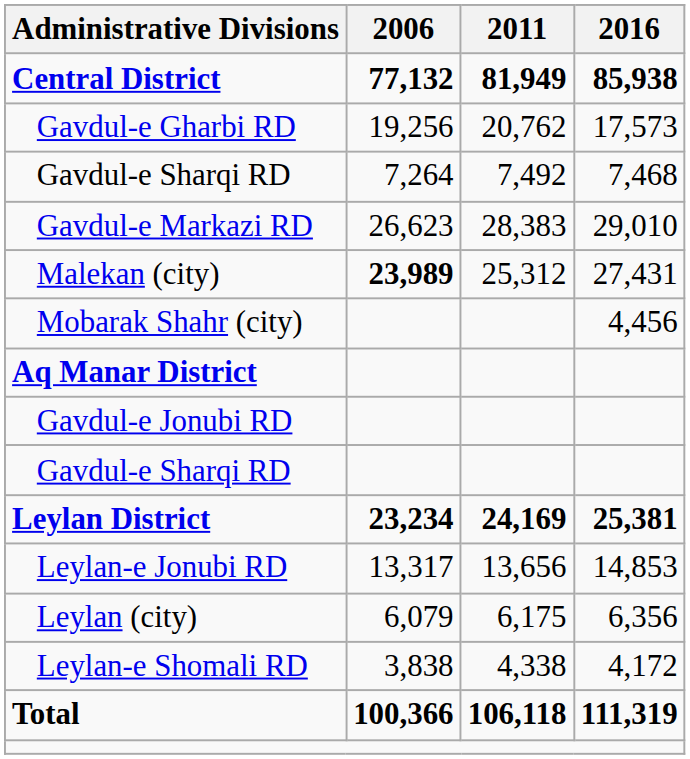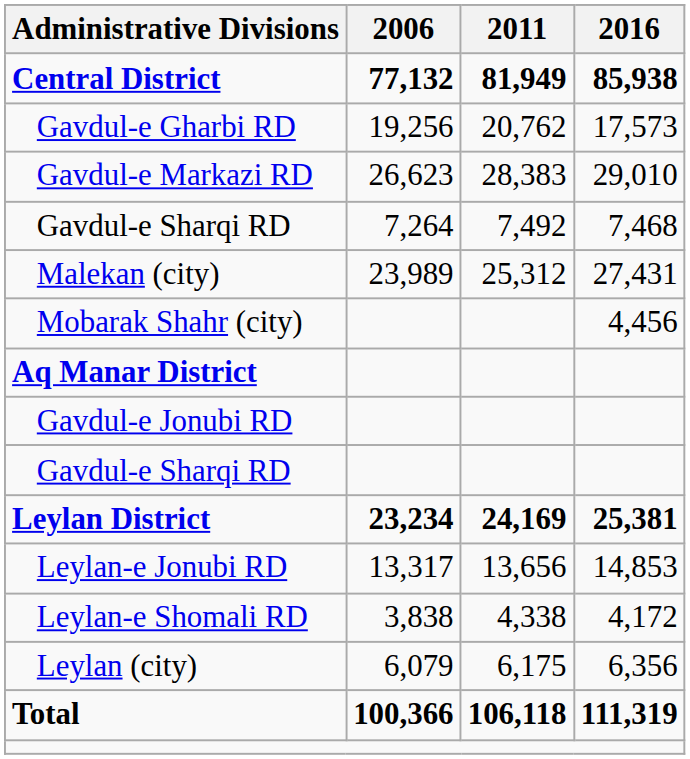 <table class="wikitable">
 <tr>
 <th>Administrative Divisions</th>
 <th>2006</th>
 <th>2011</th>
 <th>2016</th>
 </tr>
 <tr>
 <td><strong><a href='#'>Central District</a></strong></td>
 <td style="text-align: right;"><strong>77,132</strong></td>
 <td style="text-align: right;"><strong>81,949</strong></td>
 <td style="text-align: right;"><strong>85,938</strong></td>
 </tr>
 <tr>
 <td style="padding-left: 1em;"><a href='#'>Gavdul-e Gharbi RD</a></td>
 <td style="text-align: right;">19,256</td>
 <td style="text-align: right;">20,762</td>
 <td style="text-align: right;">17,573</td>
 </tr>
 <tr>
+<td style="padding-left: 1em;"><a href='#'>Gavdul-e Markazi RD</a></td>
+<td style="text-align: right;">26,623</td>
+<td style="text-align: right;">28,383</td>
+<td style="text-align: right;">29,010</td>
+</tr>
+<tr>
 <td style="padding-left: 1em;">Gavdul-e Sharqi RD</td>
 <td style="text-align: right;">7,264</td>
 <td style="text-align: right;">7,492</td>
 <td style="text-align: right;">7,468</td>
 </tr>
 <tr>
-<td style="padding-left: 1em;"><a href='#'>Gavdul-e Markazi RD</a></td>
-<td style="text-align: right;">26,623</td>
-<td style="text-align: right;">28,383</td>
-<td style="text-align: right;">29,010</td>
-</tr>
-<tr>
 <td style="padding-left: 1em;"><a href='#'>Malekan</a> (city)</td>
-<td style="text-align: right;"><strong>23,989</strong></td>
+<td style="text-align: right;">23,989</td>
 <td style="text-align: right;">25,312</td>
 <td style="text-align: right;">27,431</td>
 </tr>
 <tr>
 <td style="padding-left: 1em;"><a href='#'>Mobarak Shahr</a> (city)</td>
 <td style="text-align: right;"></td>
 <td style="text-align: right;"></td>
 <td style="text-align: right;">4,456</td>
 </tr>
 <tr>
 <td><strong><a href='#'>Aq Manar District</a></strong></td>
 <td style="text-align: right;"></td>
 <td style="text-align: right;"></td>
 <td style="text-align: right;"></td>
 </tr>
 <tr>
 <td style="padding-left: 1em;"><a href='#'>Gavdul-e Jonubi RD</a></td>
 <td style="text-align: right;"></td>
 <td style="text-align: right;"></td>
 <td style="text-align: right;"></td>
 </tr>
 <tr>
 <td style="padding-left: 1em;"><a href='#'>Gavdul-e Sharqi RD</a></td>
 <td style="text-align: right;"></td>
 <td style="text-align: right;"></td>
 <td style="text-align: right;"></td>
 </tr>
 <tr>
 <td><strong><a href='#'>Leylan District</a></strong></td>
 <td style="text-align: right;"><strong>23,234</strong></td>
 <td style="text-align: right;"><strong>24,169</strong></td>
 <td style="text-align: right;"><strong>25,381</strong></td>
 </tr>
 <tr>
 <td style="padding-left: 1em;"><a href='#'>Leylan-e Jonubi RD</a></td>
 <td style="text-align: right;">13,317</td>
 <td style="text-align: right;">13,656</td>
 <td style="text-align: right;">14,853</td>
 </tr>
 <tr>
+<td style="padding-left: 1em;"><a href='#'>Leylan-e Shomali RD</a></td>
+<td style="text-align: right;">3,838</td>
+<td style="text-align: right;">4,338</td>
+<td style="text-align: right;">4,172</td>
+</tr>
+<tr>
 <td style="padding-left: 1em;"><a href='#'>Leylan</a> (city)</td>
 <td style="text-align: right;">6,079</td>
 <td style="text-align: right;">6,175</td>
 <td style="text-align: right;">6,356</td>
-</tr>
-<tr>
-<td style="padding-left: 1em;"><a href='#'>Leylan-e Shomali RD</a></td>
-<td style="text-align: right;">3,838</td>
-<td style="text-align: right;">4,338</td>
-<td style="text-align: right;">4,172</td>
 </tr>
 <tr>
 <td><strong>Total</strong></td>
 <td style="text-align: right;"><strong>100,366</strong></td>
 <td style="text-align: right;"><strong>106,118</strong></td>
 <td style="text-align: right;"><strong>111,319</strong></td>
 </tr>
 <tr>
 <td colspan=4></td>
 </tr>
 </table>
